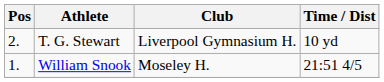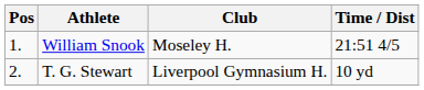 <table class="wikitable">
 <tr>
 <th>Pos</th>
 <th>Athlete</th>
 <th>Club</th>
 <th>Time / Dist</th>
 </tr>
 <tr>
+<td>1.</td>
+<td><a href='#'>William Snook</a></td>
+<td>Moseley H.</td>
+<td>21:51 4/5</td>
+</tr>
+<tr>
 <td>2.</td>
 <td>T. G. Stewart</td>
 <td>Liverpool Gymnasium H.</td>
 <td>10 yd</td>
 </tr>
 <tr>
-<td>1.</td>
-<td><a href='#'>William Snook</a></td>
-<td>Moseley H.</td>
-<td>21:51 4/5</td>
-</tr>
-<tr>
 </tr>
 </table>
